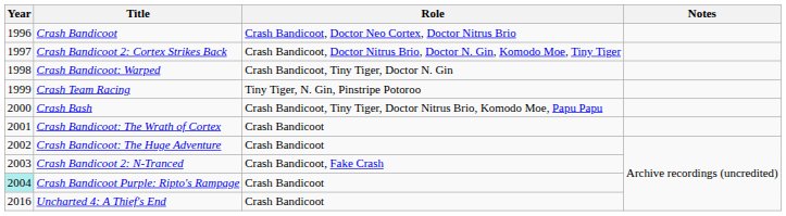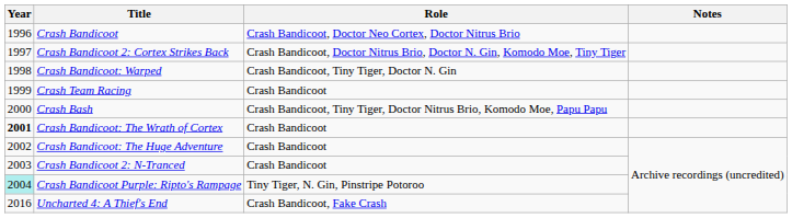 <table class="wikitable sortable">
 <tr>
 <th>Year</th>
 <th>Title</th>
 <th>Role</th>
 <th class="unsortable">Notes</th>
 </tr>
 <tr>
 <td>1996</td>
 <td><em><a href='#'>Crash Bandicoot</a></em></td>
 <td><a href='#'>Crash Bandicoot</a>, <a href='#'>Doctor Neo Cortex</a>, <a href='#'>Doctor Nitrus Brio</a></td>
 <td></td>
 </tr>
 <tr>
 <td>1997</td>
 <td><em><a href='#'>Crash Bandicoot 2: Cortex Strikes Back</a></em></td>
 <td>Crash Bandicoot, <a href='#'>Doctor Nitrus Brio</a>, <a href='#'>Doctor N. Gin</a>, <a href='#'>Komodo Moe</a>, <a href='#'>Tiny Tiger</a></td>
 <td></td>
 </tr>
 <tr>
 <td>1998</td>
 <td><em><a href='#'>Crash Bandicoot: Warped</a></em></td>
 <td>Crash Bandicoot, Tiny Tiger, Doctor N. Gin</td>
 <td></td>
 </tr>
 <tr>
 <td>1999</td>
 <td><em><a href='#'>Crash Team Racing</a></em></td>
-<td>Tiny Tiger, N. Gin, Pinstripe Potoroo</td>
+<td>Crash Bandicoot</td>
 <td></td>
 </tr>
 <tr>
 <td>2000</td>
 <td><em><a href='#'>Crash Bash</a></em></td>
 <td>Crash Bandicoot, Tiny Tiger, Doctor Nitrus Brio, Komodo Moe, <a href='#'>Papu Papu</a></td>
 <td></td>
 </tr>
 <tr>
-<td>2001</td>
+<td><strong>2001</strong></td>
 <td><em><a href='#'>Crash Bandicoot: The Wrath of Cortex</a></em></td>
 <td>Crash Bandicoot</td>
 <td></td>
 </tr>
 <tr>
 <td>2002</td>
 <td><em><a href='#'>Crash Bandicoot: The Huge Adventure</a></em></td>
 <td>Crash Bandicoot</td>
 <td rowspan="4">Archive recordings (uncredited)</td>
 </tr>
 <tr>
 <td>2003</td>
 <td><em><a href='#'>Crash Bandicoot 2: N-Tranced</a></em></td>
-<td>Crash Bandicoot, <a href='#'>Fake Crash</a></td>
+<td>Crash Bandicoot</td>
 </tr>
 <tr>
 <td style="background: paleturquoise;">2004</td>
 <td><em><a href='#'>Crash Bandicoot Purple: Ripto's Rampage</a></em></td>
-<td>Crash Bandicoot</td>
+<td>Tiny Tiger, N. Gin, Pinstripe Potoroo</td>
 </tr>
 <tr>
 <td>2016</td>
 <td><em><a href='#'>Uncharted 4: A Thief's End</a></em></td>
-<td>Crash Bandicoot</td>
+<td>Crash Bandicoot, <a href='#'>Fake Crash</a></td>
 </tr>
 </table>
